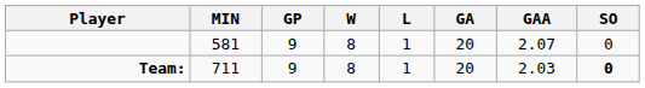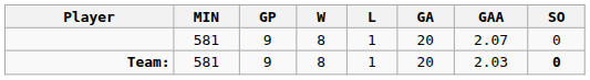 <table class="wikitable sortable" width="60%">
 <tr>
 <th bgcolor="#DDDDFF" width="10%">Player</th>
 <th width="3%" bgcolor="#DDDDFF" title="Minutes played">MIN</th>
 <th width="3%" bgcolor="#DDDDFF" title="Games played in">GP</th>
 <th width="3%" bgcolor="#DDDDFF" title="Games played in">W</th>
 <th width="3%" bgcolor="#DDDDFF"title="Games played in">L</th>
 <th width="3%" bgcolor="#DDDDFF" title="Goals against">GA</th>
 <th width="3%" bgcolor="#DDDDFF" title="Goals against average">GAA</th>
 <th width="3%" bgcolor="#DDDDFF" title="Shut-outs">SO</th>
 </tr>
 <tr align="center">
 <td align="right"></td>
 <td>581</td>
 <td>9</td>
 <td>8</td>
 <td>1</td>
 <td>20</td>
 <td>2.07</td>
 <td>0</td>
 </tr>
 <tr align="center">
 <td align="right"><strong>Team:</strong></td>
-<td>711</td>
+<td>581</td>
 <td>9</td>
 <td>8</td>
 <td>1</td>
 <td>20</td>
 <td>2.03</td>
 <td><strong>0</strong></td>
 </tr>
 </table>
